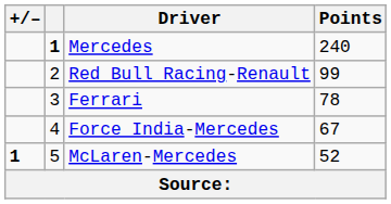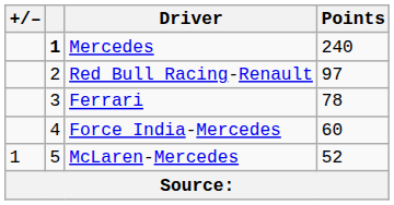 <table class="wikitable" style="font-size: 85%;">
 <tr>
 <th scope="col">+/–</th>
 <th scope="col"></th>
 <th scope="col">Driver</th>
 <th scope="col">Points</th>
 </tr>
 <tr>
 <td></td>
 <td align="center"><strong>1</strong></td>
 <td> <a href='#'>Mercedes</a></td>
 <td>240</td>
 </tr>
 <tr>
 <td></td>
 <td align="center">2</td>
 <td> <a href='#'>Red Bull Racing</a>-<a href='#'>Renault</a></td>
-<td>99</td>
+<td>97</td>
 </tr>
 <tr>
 <td></td>
 <td align="center">3</td>
 <td> <a href='#'>Ferrari</a></td>
 <td>78</td>
 </tr>
 <tr>
 <td></td>
 <td align="center">4</td>
 <td> <a href='#'>Force India</a>-<a href='#'>Mercedes</a></td>
-<td>67</td>
+<td>60</td>
 </tr>
 <tr>
-<td><strong> 1</strong></td>
+<td> 1</td>
 <td align="center">5</td>
 <td> <a href='#'>McLaren</a>-<a href='#'>Mercedes</a></td>
 <td>52</td>
 </tr>
 <tr>
 <th colspan=4>Source:</th>
 </tr>
 </table>
